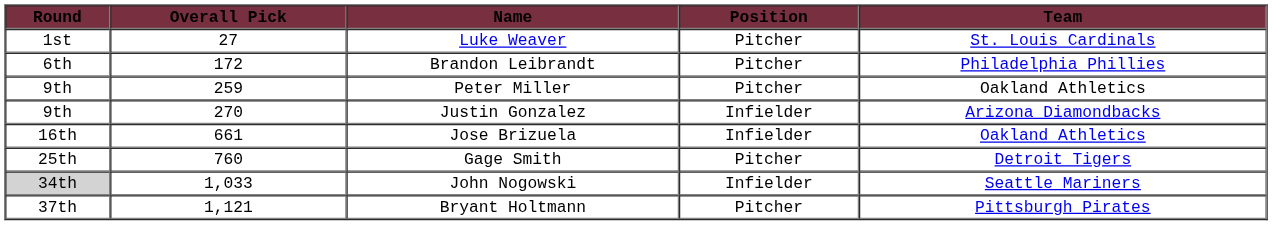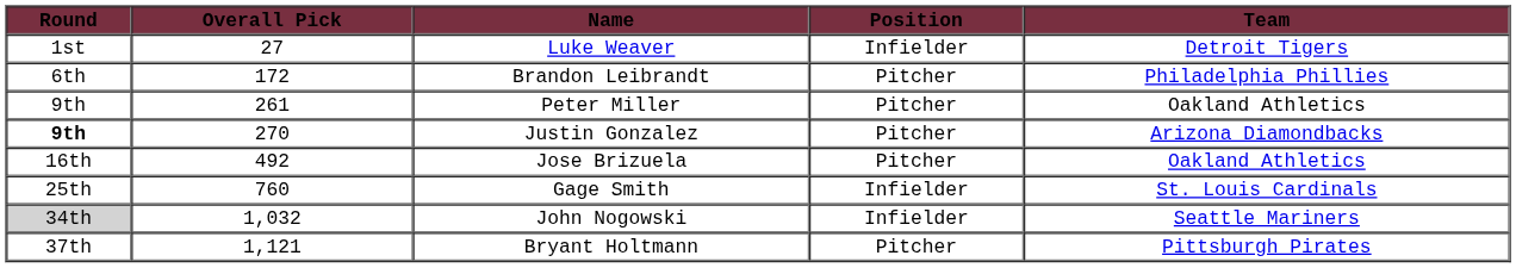 <table cellpadding="1" border="1" cellspacing="0" width="80%">
 <tr>
 <th bgcolor="#782F40"><span>Round</span></th>
 <th bgcolor="#782F40"><span>Overall Pick</span></th>
 <th bgcolor="#782F40"><span>Name</span></th>
 <th bgcolor="#782F40"><span>Position</span></th>
 <th bgcolor="#782F40"><span>Team</span></th>
 </tr>
 <tr align="center">
 <td>1st</td>
 <td>27</td>
 <td><a href='#'>Luke Weaver</a></td>
-<td>Pitcher</td>
-<td><a href='#'>St. Louis Cardinals</a></td>
+<td>Infielder</td>
+<td><a href='#'>Detroit Tigers</a></td>
 </tr>
 <tr align="center">
 <td>6th</td>
 <td>172</td>
 <td>Brandon Leibrandt</td>
 <td>Pitcher</td>
 <td><a href='#'>Philadelphia Phillies</a></td>
 </tr>
 <tr align="center">
 <td>9th</td>
-<td>259</td>
+<td>261</td>
 <td>Peter Miller</td>
 <td>Pitcher</td>
 <td>Oakland Athletics</td>
 </tr>
 <tr align="center">
-<td>9th</td>
+<td><strong>9th</strong></td>
 <td>270</td>
 <td>Justin Gonzalez</td>
-<td>Infielder</td>
+<td>Pitcher</td>
 <td><a href='#'>Arizona Diamondbacks</a></td>
 </tr>
 <tr align="center">
 <td>16th</td>
-<td>661</td>
+<td>492</td>
 <td>Jose Brizuela</td>
-<td>Infielder</td>
+<td>Pitcher</td>
 <td><a href='#'>Oakland Athletics</a></td>
 </tr>
 <tr align="center">
 <td>25th</td>
 <td>760</td>
 <td>Gage Smith</td>
-<td>Pitcher</td>
-<td><a href='#'>Detroit Tigers</a></td>
+<td>Infielder</td>
+<td><a href='#'>St. Louis Cardinals</a></td>
 </tr>
 <tr align="center">
 <td style="background: lightgrey;">34th</td>
-<td>1,033</td>
+<td>1,032</td>
 <td>John Nogowski</td>
 <td>Infielder</td>
 <td><a href='#'>Seattle Mariners</a></td>
 </tr>
 <tr align="center">
 <td>37th</td>
 <td>1,121</td>
 <td>Bryant Holtmann</td>
 <td>Pitcher</td>
 <td><a href='#'>Pittsburgh Pirates</a></td>
 </tr>
 <tr>
 </tr>
 </table>
